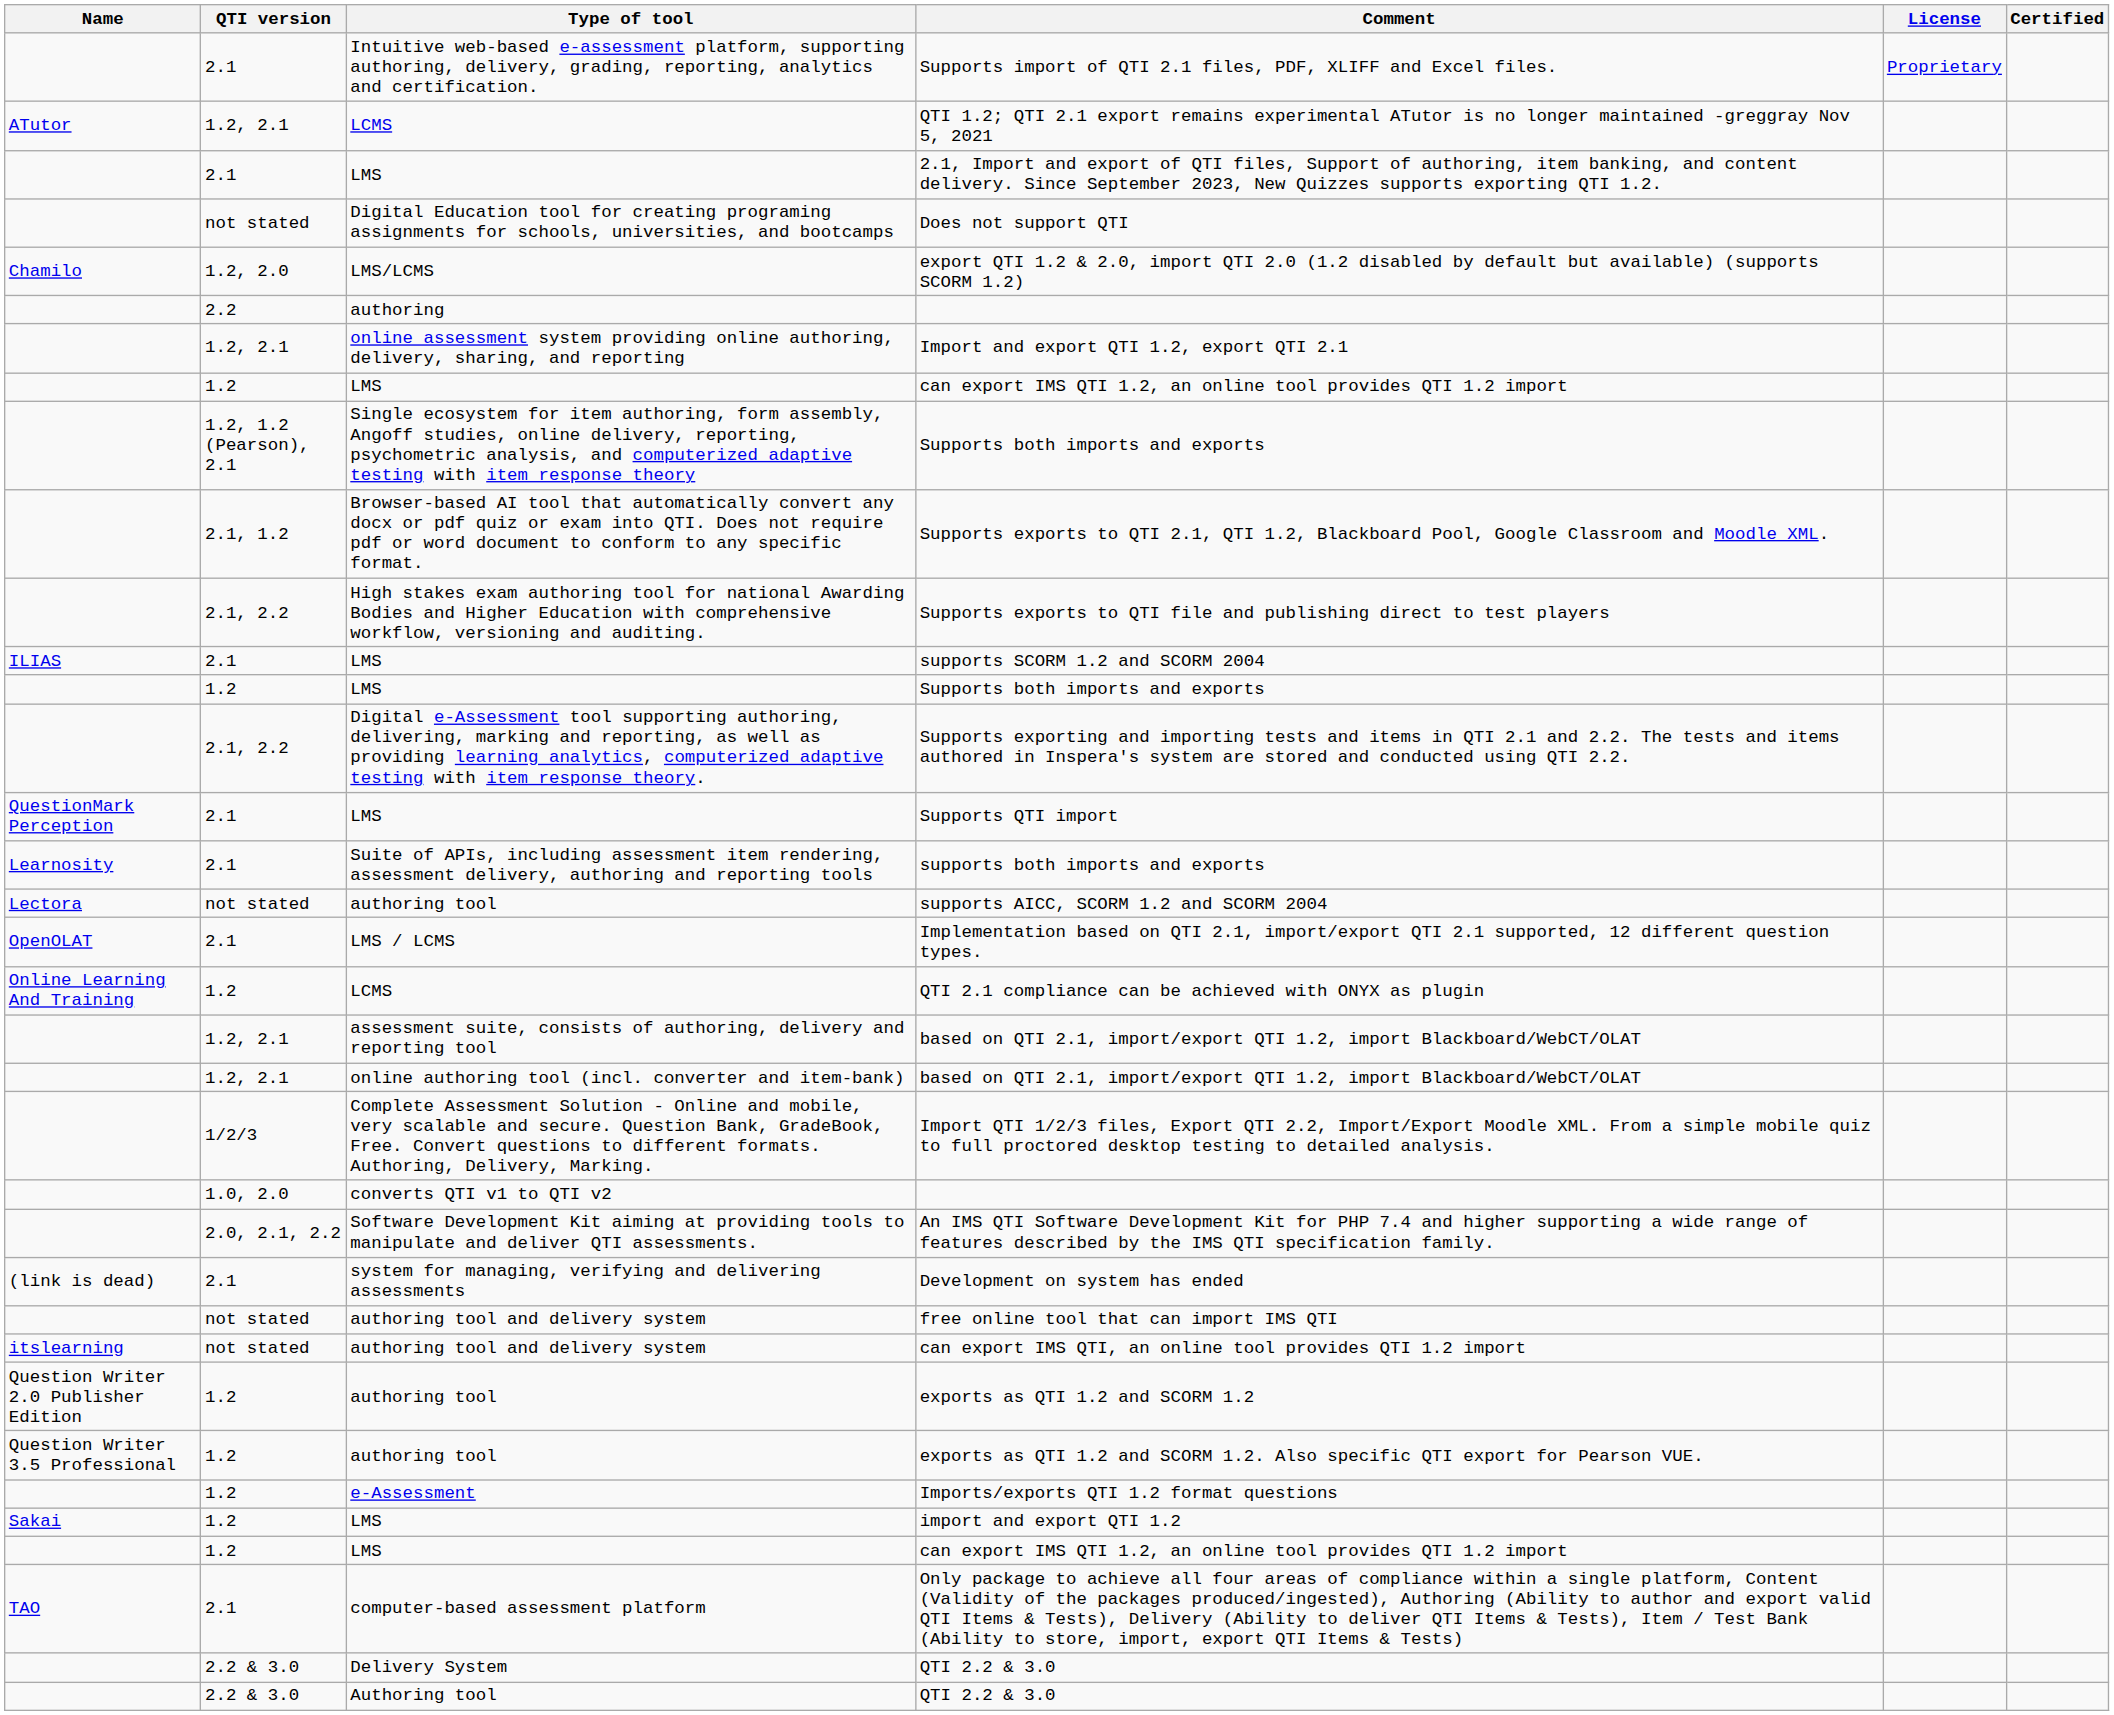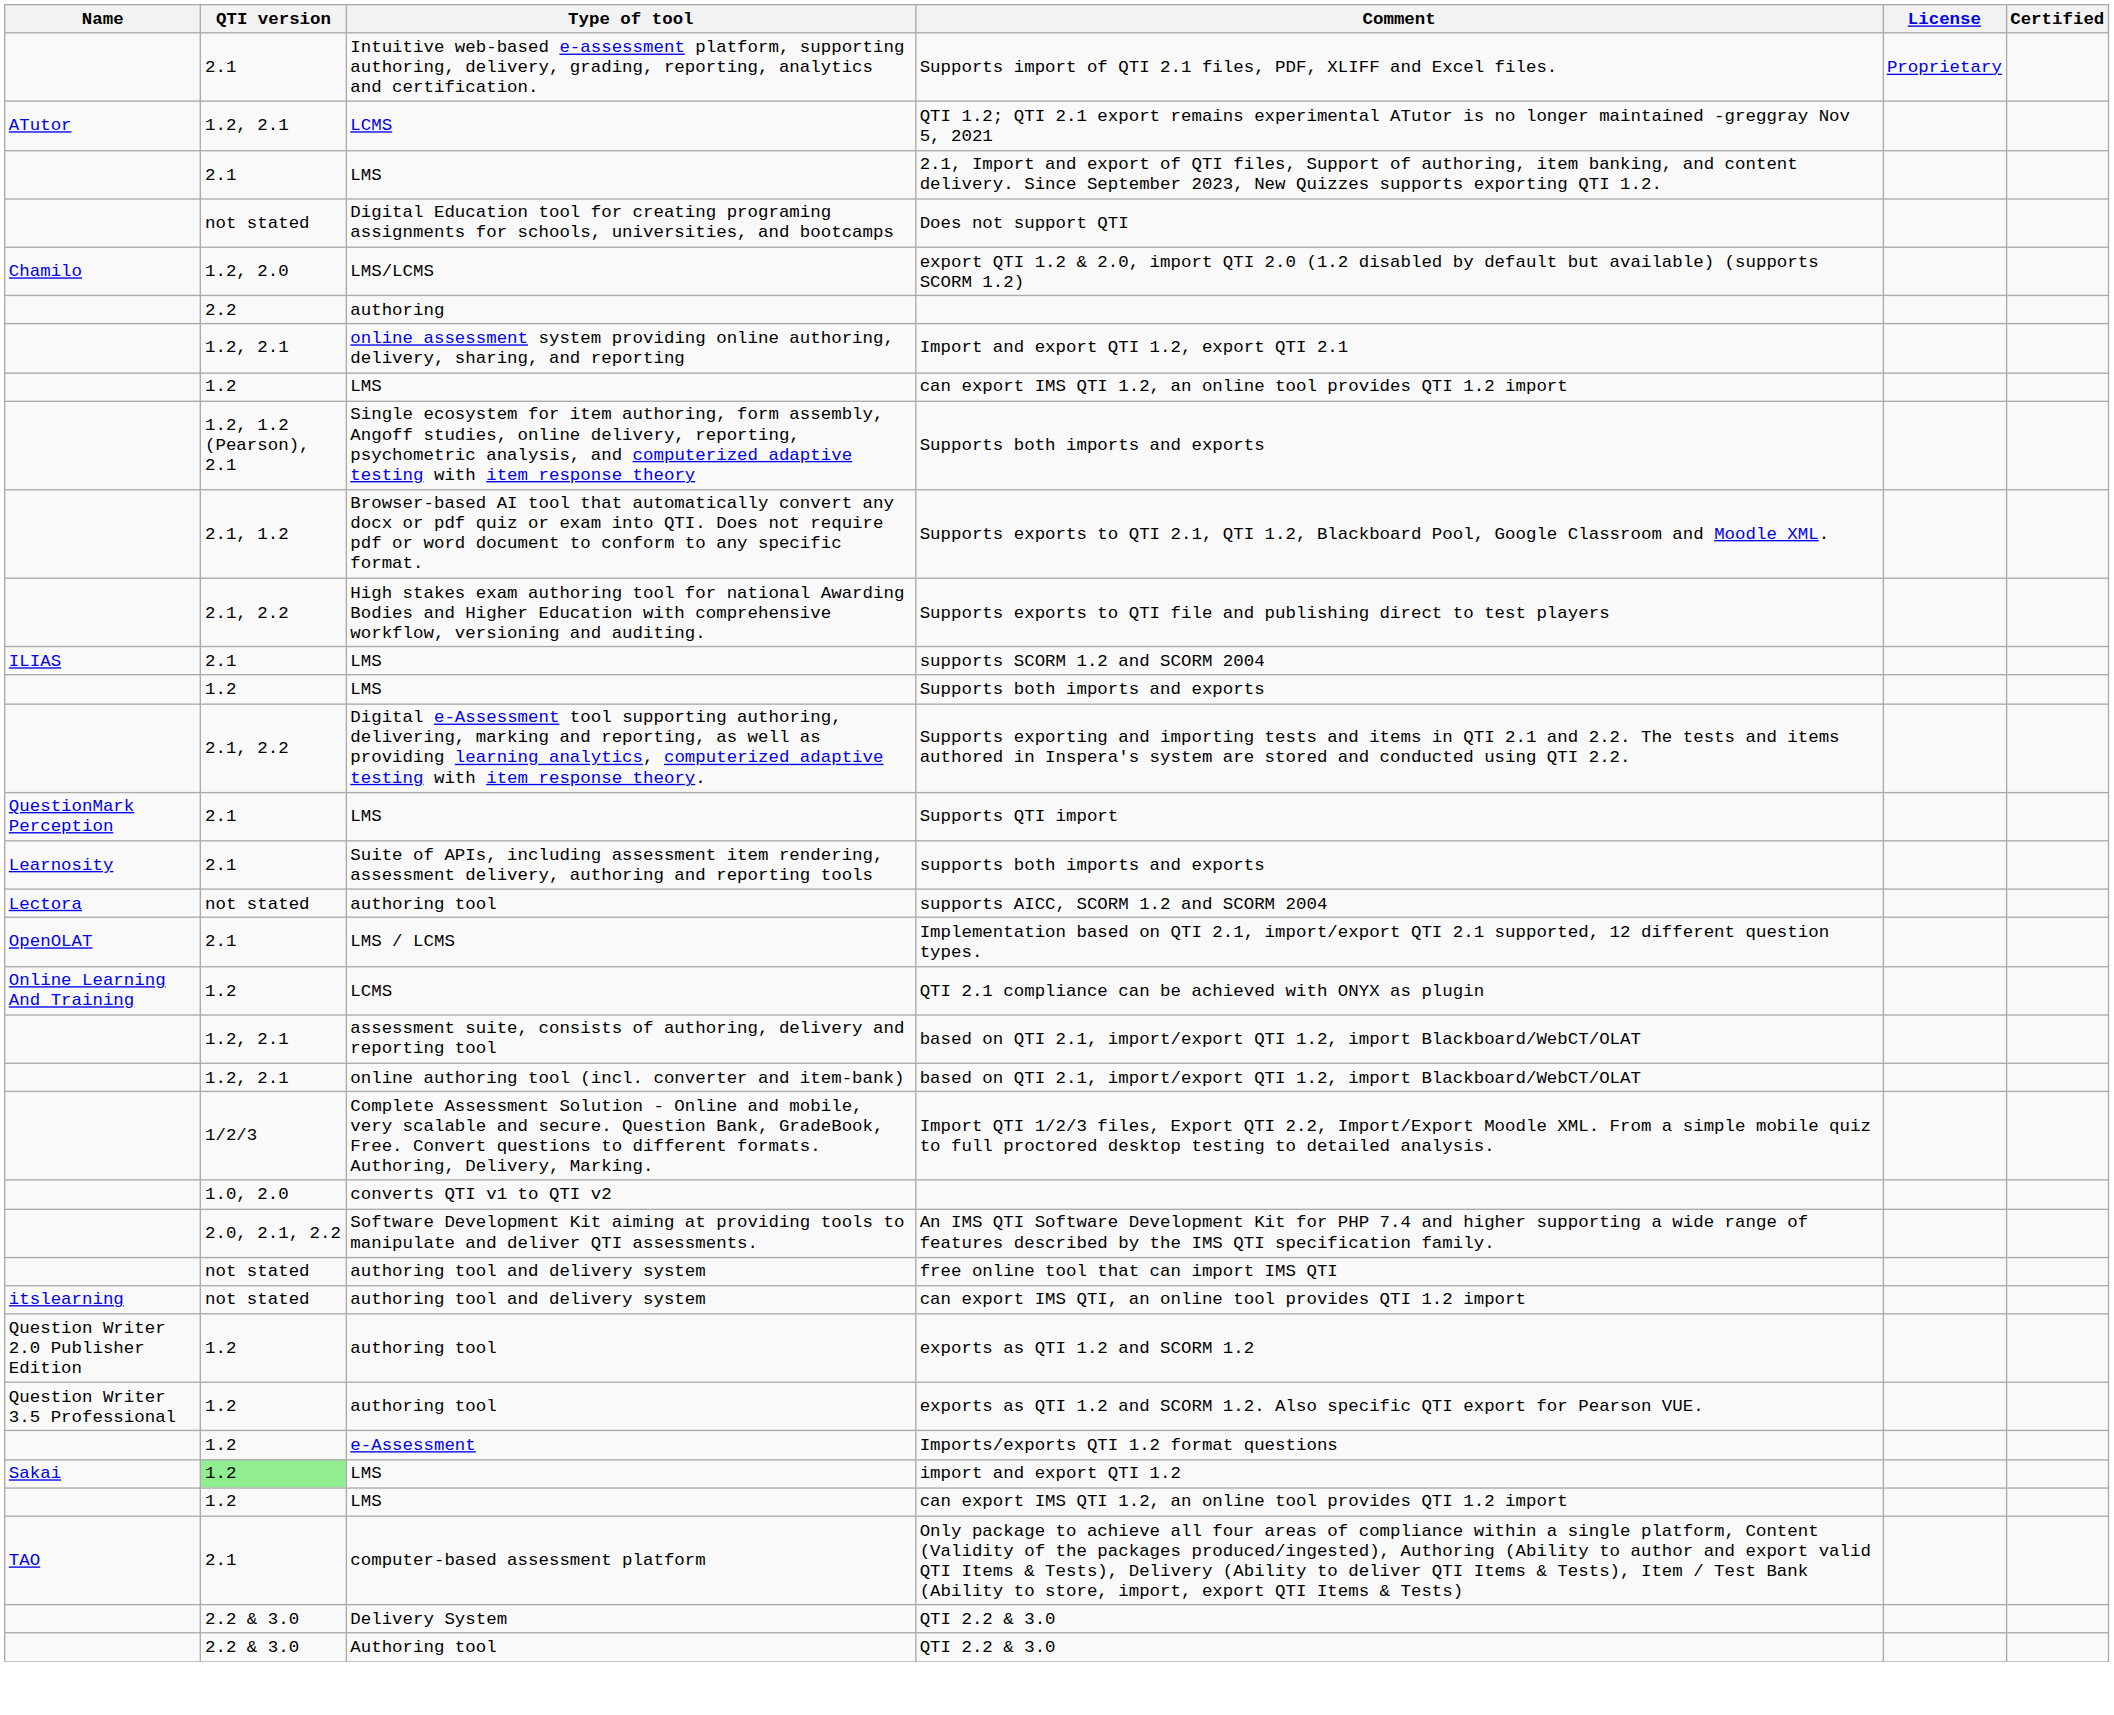 <table class="wikitable sortable" style="border-collapse: collapse;">
 <tr>
 <th>Name</th>
 <th>QTI version</th>
 <th>Type of tool</th>
 <th>Comment</th>
 <th><a href='#'>License</a></th>
 <th>Certified</th>
 </tr>
 <tr>
 <td></td>
 <td>2.1</td>
 <td>Intuitive web-based <a href='#'>e-assessment</a> platform, supporting authoring, delivery, grading, reporting, analytics and certification.</td>
 <td>Supports import of QTI 2.1 files, PDF, XLIFF and Excel files.</td>
 <td><a href='#'>Proprietary</a></td>
 <td></td>
 </tr>
 <tr>
 <td><a href='#'>ATutor</a></td>
 <td>1.2, 2.1</td>
 <td><a href='#'>LCMS</a></td>
 <td>QTI 1.2; QTI 2.1 export remains experimental  ATutor is no longer maintained -greggray Nov 5, 2021</td>
 <td></td>
 <td></td>
 </tr>
 <tr>
 <td></td>
 <td>2.1</td>
 <td>LMS</td>
 <td>2.1, Import and export of QTI files, Support of authoring, item banking, and content delivery. Since September 2023, New Quizzes supports exporting QTI 1.2.</td>
 <td></td>
 <td></td>
 </tr>
 <tr>
 <td></td>
 <td>not stated</td>
 <td>Digital Education tool for creating programing assignments for schools, universities, and bootcamps</td>
 <td>Does not support QTI</td>
 <td></td>
 <td></td>
 </tr>
 <tr>
 <td><a href='#'>Chamilo</a></td>
 <td>1.2, 2.0</td>
 <td>LMS/LCMS</td>
 <td>export QTI 1.2 & 2.0, import QTI 2.0 (1.2 disabled by default but available) (supports SCORM 1.2)</td>
 <td></td>
 <td></td>
 </tr>
 <tr>
 <td></td>
 <td>2.2</td>
 <td>authoring</td>
 <td></td>
 <td></td>
 <td></td>
 </tr>
 <tr>
 <td></td>
 <td>1.2, 2.1</td>
 <td><a href='#'>online assessment</a> system providing online authoring, delivery, sharing, and reporting</td>
 <td>Import and export QTI 1.2, export QTI 2.1 </td>
 <td></td>
 <td></td>
 </tr>
 <tr>
 <td></td>
 <td>1.2</td>
 <td>LMS</td>
 <td>can export IMS QTI 1.2, an online tool provides QTI 1.2 import</td>
 <td></td>
 <td></td>
 </tr>
 <tr>
 <td></td>
 <td>1.2, 1.2 (Pearson), 2.1</td>
 <td>Single ecosystem for item authoring, form assembly, Angoff studies, online delivery, reporting, psychometric analysis, and <a href='#'>computerized adaptive testing</a> with <a href='#'>item response theory</a></td>
 <td>Supports both imports and exports</td>
 <td></td>
 <td></td>
 </tr>
 <tr>
 <td></td>
 <td>2.1, 1.2</td>
 <td>Browser-based AI tool that automatically convert any docx or pdf quiz or exam into QTI. Does not require pdf or word document to conform to any specific format.</td>
 <td>Supports exports to QTI 2.1, QTI 1.2, Blackboard Pool, Google Classroom and <a href='#'>Moodle XML</a>.</td>
 <td></td>
 <td></td>
 </tr>
 <tr>
 <td></td>
 <td>2.1, 2.2</td>
 <td>High stakes exam authoring tool for national Awarding Bodies and Higher Education with comprehensive workflow, versioning and auditing.</td>
 <td>Supports exports to QTI file and publishing direct to test players</td>
 <td></td>
 <td></td>
 </tr>
 <tr>
 <td><a href='#'>ILIAS</a></td>
 <td>2.1</td>
 <td>LMS</td>
 <td>supports SCORM 1.2 and SCORM 2004</td>
 <td></td>
 <td></td>
 </tr>
 <tr>
 <td></td>
 <td>1.2</td>
 <td>LMS</td>
 <td>Supports both imports and exports</td>
 <td></td>
 <td></td>
 </tr>
 <tr>
 <td></td>
 <td>2.1, 2.2</td>
 <td>Digital <a href='#'>e-Assessment</a> tool supporting authoring, delivering, marking and reporting, as well as providing <a href='#'>learning analytics</a>, <a href='#'>computerized adaptive testing</a> with <a href='#'>item response theory</a>.</td>
 <td>Supports exporting and importing tests and items in QTI 2.1 and 2.2. The tests and items authored in Inspera's system are stored and conducted using QTI 2.2.</td>
 <td></td>
 <td></td>
 </tr>
 <tr>
 <td><a href='#'>QuestionMark Perception</a></td>
 <td>2.1</td>
 <td>LMS</td>
 <td>Supports QTI import</td>
 <td></td>
 <td></td>
 </tr>
 <tr>
 <td><a href='#'>Learnosity</a></td>
 <td>2.1</td>
 <td>Suite of APIs, including assessment item rendering, assessment delivery, authoring and reporting tools</td>
 <td>supports both imports and exports</td>
 <td></td>
 <td></td>
 </tr>
 <tr>
 <td><a href='#'>Lectora</a></td>
 <td>not stated</td>
 <td>authoring tool</td>
 <td>supports AICC, SCORM 1.2 and SCORM 2004</td>
 <td></td>
 <td></td>
 </tr>
 <tr>
 <td><a href='#'>OpenOLAT</a></td>
 <td>2.1</td>
 <td>LMS / LCMS</td>
 <td>Implementation based on QTI 2.1, import/export QTI 2.1 supported, 12 different question types.</td>
 <td></td>
 <td></td>
 </tr>
 <tr>
 <td><a href='#'>Online Learning And Training</a></td>
 <td>1.2</td>
 <td>LCMS</td>
 <td>QTI 2.1 compliance can be achieved with ONYX as plugin</td>
 <td></td>
 <td></td>
 </tr>
 <tr>
 <td></td>
 <td>1.2, 2.1</td>
 <td>assessment suite, consists of authoring, delivery and reporting tool</td>
 <td>based on QTI 2.1, import/export QTI 1.2, import Blackboard/WebCT/OLAT</td>
 <td></td>
 <td></td>
 </tr>
 <tr>
 <td></td>
 <td>1.2, 2.1</td>
 <td>online authoring tool (incl. converter and item-bank)</td>
 <td>based on QTI 2.1, import/export QTI 1.2, import Blackboard/WebCT/OLAT</td>
 <td></td>
 <td></td>
 </tr>
 <tr>
 <td></td>
 <td>1/2/3</td>
 <td>Complete Assessment Solution - Online and mobile, very scalable and secure. Question Bank, GradeBook, Free. Convert questions to different formats. Authoring, Delivery, Marking.</td>
 <td>Import QTI 1/2/3 files, Export QTI 2.2, Import/Export Moodle XML.  From a simple mobile quiz to full proctored desktop testing to detailed analysis.</td>
 <td></td>
 <td></td>
 </tr>
 <tr>
 <td></td>
 <td>1.0, 2.0</td>
 <td>converts QTI v1 to QTI v2</td>
 <td></td>
 <td></td>
 <td></td>
 </tr>
 <tr>
 <td></td>
 <td>2.0, 2.1, 2.2</td>
 <td>Software Development Kit aiming at providing tools to manipulate and deliver QTI assessments.</td>
 <td>An IMS QTI Software Development Kit for PHP 7.4 and higher supporting a wide range of features described by the IMS QTI specification family.</td>
 <td></td>
 <td></td>
 </tr>
 <tr>
-<td> (link is dead)</td>
-<td>2.1</td>
-<td>system for managing, verifying and delivering assessments</td>
-<td>Development on system has ended</td>
-<td></td>
-<td></td>
-</tr>
-<tr>
 <td></td>
 <td>not stated</td>
 <td>authoring tool and delivery system</td>
 <td>free online tool that can import IMS QTI</td>
 <td></td>
 <td></td>
 </tr>
 <tr>
 <td><a href='#'>itslearning</a></td>
 <td>not stated</td>
 <td>authoring tool and delivery system</td>
 <td>can export IMS QTI, an online tool provides QTI 1.2 import</td>
 <td></td>
 <td></td>
 </tr>
 <tr>
 <td>Question Writer 2.0 Publisher Edition</td>
 <td>1.2</td>
 <td>authoring tool</td>
 <td>exports as QTI 1.2 and SCORM 1.2</td>
 <td></td>
 <td></td>
 </tr>
 <tr>
 <td>Question Writer 3.5 Professional</td>
 <td>1.2</td>
 <td>authoring tool</td>
 <td>exports as QTI 1.2 and SCORM 1.2. Also specific QTI export for Pearson VUE.</td>
 <td></td>
 <td></td>
 </tr>
 <tr>
 <td></td>
 <td>1.2</td>
 <td><a href='#'>e-Assessment</a></td>
 <td>Imports/exports QTI 1.2 format questions</td>
 <td></td>
 <td></td>
 </tr>
 <tr>
 <td><a href='#'>Sakai</a></td>
-<td>1.2</td>
+<td style="background: lightgreen;">1.2</td>
 <td>LMS</td>
 <td>import and export QTI 1.2 </td>
 <td></td>
 <td></td>
 </tr>
 <tr>
 <td></td>
 <td>1.2</td>
 <td>LMS</td>
 <td>can export IMS QTI 1.2, an online tool provides QTI 1.2 import</td>
 <td></td>
 <td></td>
 </tr>
 <tr>
 <td><a href='#'>TAO</a></td>
 <td>2.1</td>
 <td>computer-based assessment platform</td>
 <td>Only package to achieve all four areas of compliance within a single platform, Content (Validity of the packages produced/ingested), Authoring (Ability to author and export valid QTI Items & Tests), Delivery (Ability to deliver QTI Items & Tests), Item / Test Bank (Ability to store, import, export QTI Items & Tests)</td>
 <td></td>
 <td></td>
 </tr>
 <tr>
 <td></td>
 <td>2.2 & 3.0</td>
 <td>Delivery System</td>
 <td>QTI 2.2 & 3.0</td>
 <td></td>
 <td></td>
 </tr>
 <tr>
 <td></td>
 <td>2.2 & 3.0</td>
 <td>Authoring tool</td>
 <td>QTI 2.2 & 3.0</td>
 <td></td>
 <td></td>
 </tr>
 <tr>
 </tr>
 </table>
